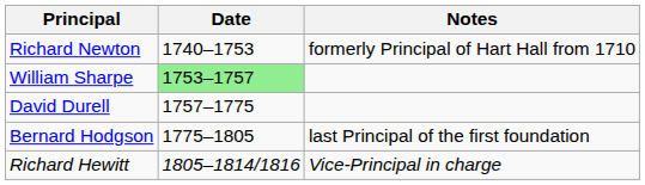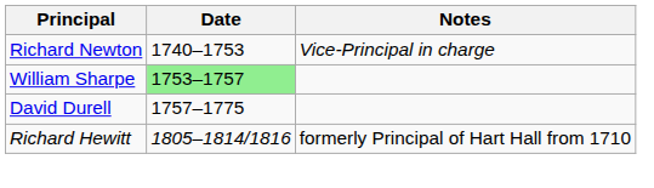 <table class="wikitable">
 <tr>
 <th>Principal</th>
 <th>Date</th>
 <th>Notes</th>
 </tr>
 <tr>
 <td><a href='#'>Richard Newton</a></td>
 <td>1740–1753</td>
-<td>formerly Principal of Hart Hall from 1710</td>
+<td><em>Vice-Principal in charge</em></td>
 </tr>
 <tr>
 <td><a href='#'>William Sharpe</a></td>
 <td style="background: lightgreen;">1753–1757</td>
 <td></td>
 </tr>
 <tr>
 <td><a href='#'>David Durell</a></td>
 <td>1757–1775</td>
 <td></td>
 </tr>
 <tr>
-<td><a href='#'>Bernard Hodgson</a></td>
-<td>1775–1805</td>
-<td>last Principal of the first foundation</td>
-</tr>
-<tr>
 <td><em>Richard Hewitt</em></td>
 <td><em>1805–1814/1816</em></td>
-<td><em>Vice-Principal in charge</em></td>
+<td>formerly Principal of Hart Hall from 1710</td>
 </tr>
 </table>
